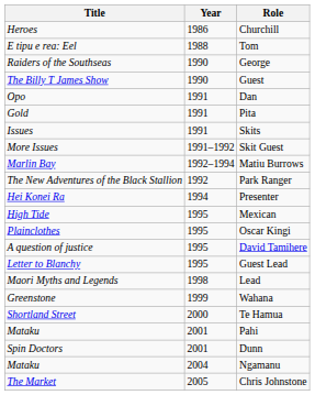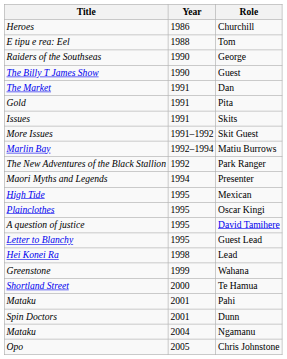 <table class="wikitable">
 <tr>
 <th>Title</th>
 <th>Year</th>
 <th>Role</th>
 </tr>
 <tr>
 <td><em>Heroes</em></td>
 <td>1986</td>
 <td>Churchill</td>
 </tr>
 <tr>
 <td><em>E tipu e rea: Eel</em></td>
 <td>1988</td>
 <td>Tom</td>
 </tr>
 <tr>
 <td><em>Raiders of the Southseas</em></td>
 <td>1990</td>
 <td>George</td>
 </tr>
 <tr>
 <td><em><a href='#'>The Billy T James Show</a></em></td>
 <td>1990</td>
 <td>Guest</td>
 </tr>
 <tr>
-<td><em>Opo</em></td>
+<td><em><a href='#'>The Market</a></em></td>
 <td>1991</td>
 <td>Dan</td>
 </tr>
 <tr>
 <td><em>Gold</em></td>
 <td>1991</td>
 <td>Pita</td>
 </tr>
 <tr>
 <td><em>Issues</em></td>
 <td>1991</td>
 <td>Skits</td>
 </tr>
 <tr>
 <td><em>More Issues</em></td>
 <td>1991–1992</td>
 <td>Skit Guest</td>
 </tr>
 <tr>
 <td><em><a href='#'>Marlin Bay</a></em></td>
 <td>1992–1994</td>
 <td>Matiu Burrows</td>
 </tr>
 <tr>
 <td><em>The New Adventures of the Black Stallion</em></td>
 <td>1992</td>
 <td>Park Ranger</td>
 </tr>
 <tr>
-<td><em><a href='#'>Hei Konei Ra</a></em></td>
+<td><em>Maori Myths and Legends</em></td>
 <td>1994</td>
 <td>Presenter</td>
 </tr>
 <tr>
 <td><em><a href='#'>High Tide</a></em></td>
 <td>1995</td>
 <td>Mexican</td>
 </tr>
 <tr>
 <td><em><a href='#'>Plainclothes</a></em></td>
 <td>1995</td>
 <td>Oscar Kingi</td>
 </tr>
 <tr>
 <td><em>A question of justice</em></td>
 <td>1995</td>
 <td><a href='#'>David Tamihere</a></td>
 </tr>
 <tr>
 <td><em><a href='#'>Letter to Blanchy</a></em></td>
 <td>1995</td>
 <td>Guest Lead</td>
 </tr>
 <tr>
-<td><em>Maori Myths and Legends</em></td>
+<td><em><a href='#'>Hei Konei Ra</a></em></td>
 <td>1998</td>
 <td>Lead</td>
 </tr>
 <tr>
 <td><em>Greenstone</em></td>
 <td>1999</td>
 <td>Wahana</td>
 </tr>
 <tr>
 <td><em><a href='#'>Shortland Street</a></em></td>
 <td>2000</td>
 <td>Te Hamua</td>
 </tr>
 <tr>
 <td><em>Mataku</em></td>
 <td>2001</td>
 <td>Pahi</td>
 </tr>
 <tr>
 <td><em>Spin Doctors</em></td>
 <td>2001</td>
 <td>Dunn</td>
 </tr>
 <tr>
 <td><em>Mataku</em></td>
 <td>2004</td>
 <td>Ngamanu</td>
 </tr>
 <tr>
-<td><em><a href='#'>The Market</a></em></td>
+<td><em>Opo</em></td>
 <td>2005</td>
 <td>Chris Johnstone</td>
 </tr>
 </table>
